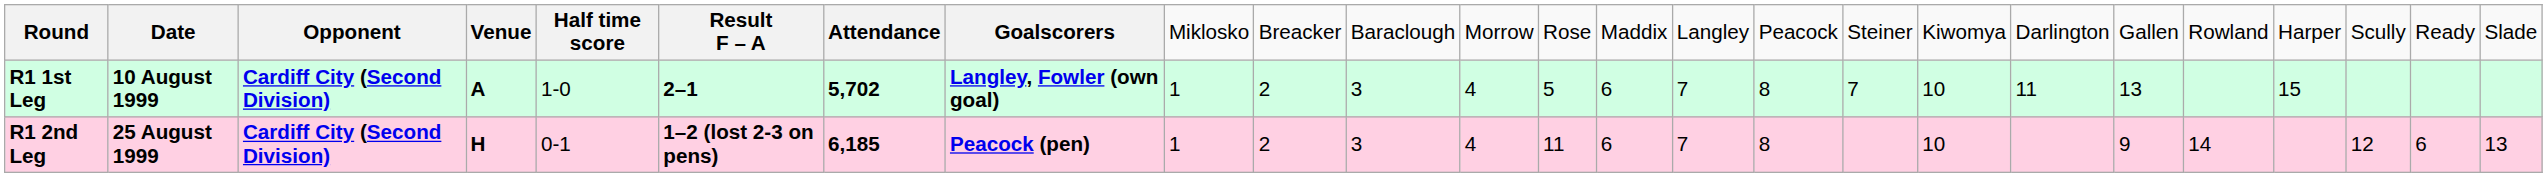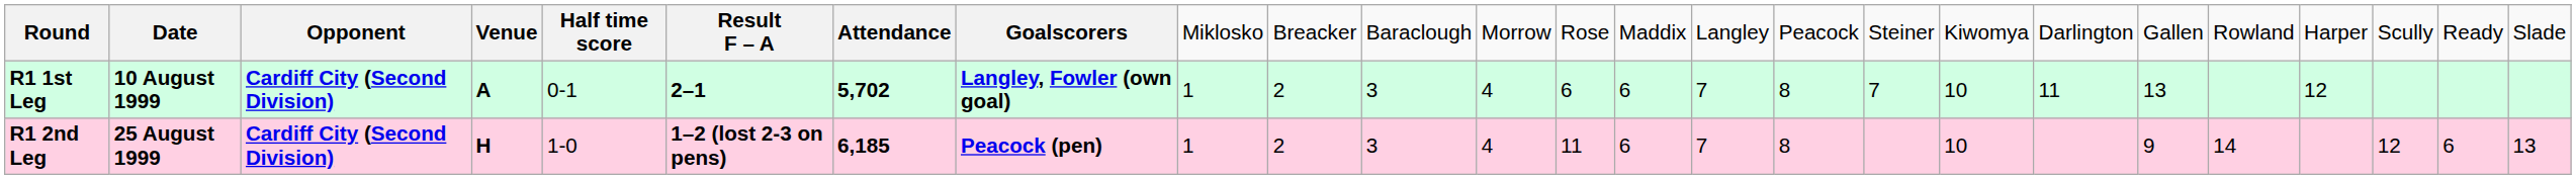 <table class="wikitable">
 <tr>
 <th><strong>Round</strong></th>
 <th><strong>Date</strong></th>
 <th><strong>Opponent</strong></th>
 <th><strong>Venue</strong></th>
 <th><strong>Half time score</strong></th>
 <th><strong>Result</strong><br><strong>F – A</strong></th>
 <th><strong>Attendance</strong></th>
 <th><strong>Goalscorers</strong></th>
 <td>Miklosko</td>
 <td>Breacker</td>
 <td>Baraclough</td>
 <td>Morrow</td>
 <td>Rose</td>
 <td>Maddix</td>
 <td>Langley</td>
 <td>Peacock</td>
 <td>Steiner</td>
 <td>Kiwomya</td>
 <td>Darlington</td>
 <td>Gallen</td>
 <td>Rowland</td>
 <td>Harper</td>
 <td>Scully</td>
 <td>Ready</td>
 <td>Slade</td>
 </tr>
 <tr style="background-color: #d0ffe3;">
 <td><strong>R1 1st Leg</strong></td>
 <td><strong>10 August 1999</strong></td>
 <td><strong><a href='#'>Cardiff City</a> (<a href='#'>Second Division)</a></strong></td>
 <td><strong>A</strong></td>
-<td>1-0</td>
+<td>0-1</td>
 <td><strong>2–1</strong></td>
 <td><strong>5,702</strong></td>
 <td><strong><a href='#'>Langley</a>, <a href='#'>Fowler</a> (own goal)</strong></td>
 <td>1</td>
 <td>2</td>
 <td>3</td>
 <td>4</td>
-<td>5</td>
+<td>6</td>
 <td>6</td>
 <td>7</td>
 <td>8</td>
 <td>7</td>
 <td>10</td>
 <td>11</td>
 <td>13</td>
 <td></td>
-<td>15</td>
+<td>12</td>
 <td></td>
 <td></td>
 <td></td>
 </tr>
 <tr style="background-color: #ffd0e3;">
 <td><strong>R1 2nd Leg</strong></td>
 <td><strong>25 August 1999</strong></td>
 <td><strong><a href='#'>Cardiff City</a> (<a href='#'>Second Division)</a></strong></td>
 <td><strong>H</strong></td>
-<td>0-1</td>
+<td>1-0</td>
 <td><strong>1–2 (lost 2-3 on pens)</strong></td>
 <td><strong>6,185</strong></td>
 <td><strong><a href='#'>Peacock</a> (pen)</strong></td>
 <td>1</td>
 <td>2</td>
 <td>3</td>
 <td>4</td>
 <td>11</td>
 <td>6</td>
 <td>7</td>
 <td>8</td>
 <td></td>
 <td>10</td>
 <td></td>
 <td>9</td>
 <td>14</td>
 <td></td>
 <td>12</td>
 <td>6</td>
 <td>13</td>
 </tr>
 </table>
